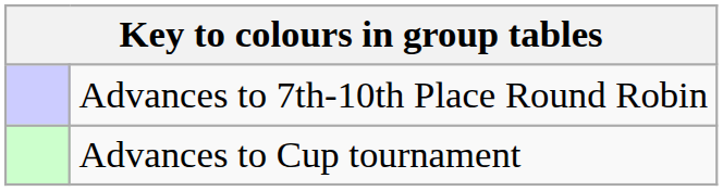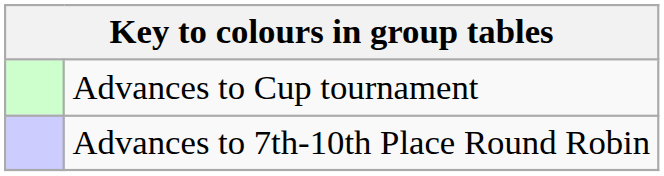 <table class="wikitable" style="text-align: center;">
 <tr>
 <th colspan=2>Key to colours in group tables</th>
 </tr>
 <tr>
+<td style="background:#ccffcc; width:20px;"></td>
+<td align=left>Advances to Cup tournament</td>
+</tr>
+<tr>
 <td style="background:#ccccff; width:20px;"></td>
 <td align=left>Advances to 7th-10th Place Round Robin</td>
 </tr>
-<tr>
-<td style="background:#ccffcc; width:20px;"></td>
-<td align=left>Advances to Cup tournament</td>
-</tr>
 </table>
